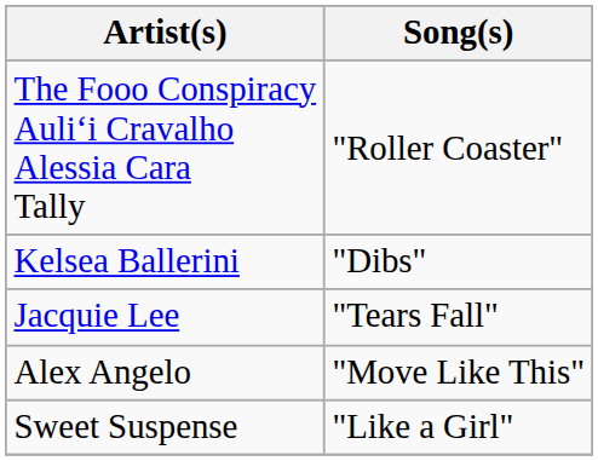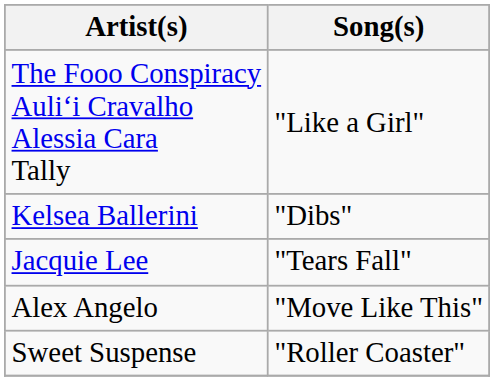 <table class="wikitable plainrowheaders">
 <tr>
 <th scope="col">Artist(s)</th>
 <th scope="col">Song(s)</th>
 </tr>
 <tr>
 <td><a href='#'>The Fooo Conspiracy</a><br><a href='#'>Auliʻi Cravalho</a><br><a href='#'>Alessia Cara</a><br>Tally</td>
-<td>"Roller Coaster"</td>
+<td>"Like a Girl"</td>
 </tr>
 <tr>
 <td><a href='#'>Kelsea Ballerini</a></td>
 <td>"Dibs"</td>
 </tr>
 <tr>
 <td><a href='#'>Jacquie Lee</a></td>
 <td>"Tears Fall"</td>
 </tr>
 <tr>
 <td>Alex Angelo</td>
 <td>"Move Like This"</td>
 </tr>
 <tr>
 <td>Sweet Suspense</td>
-<td>"Like a Girl"</td>
+<td>"Roller Coaster"</td>
 </tr>
 <tr>
 </tr>
 </table>
